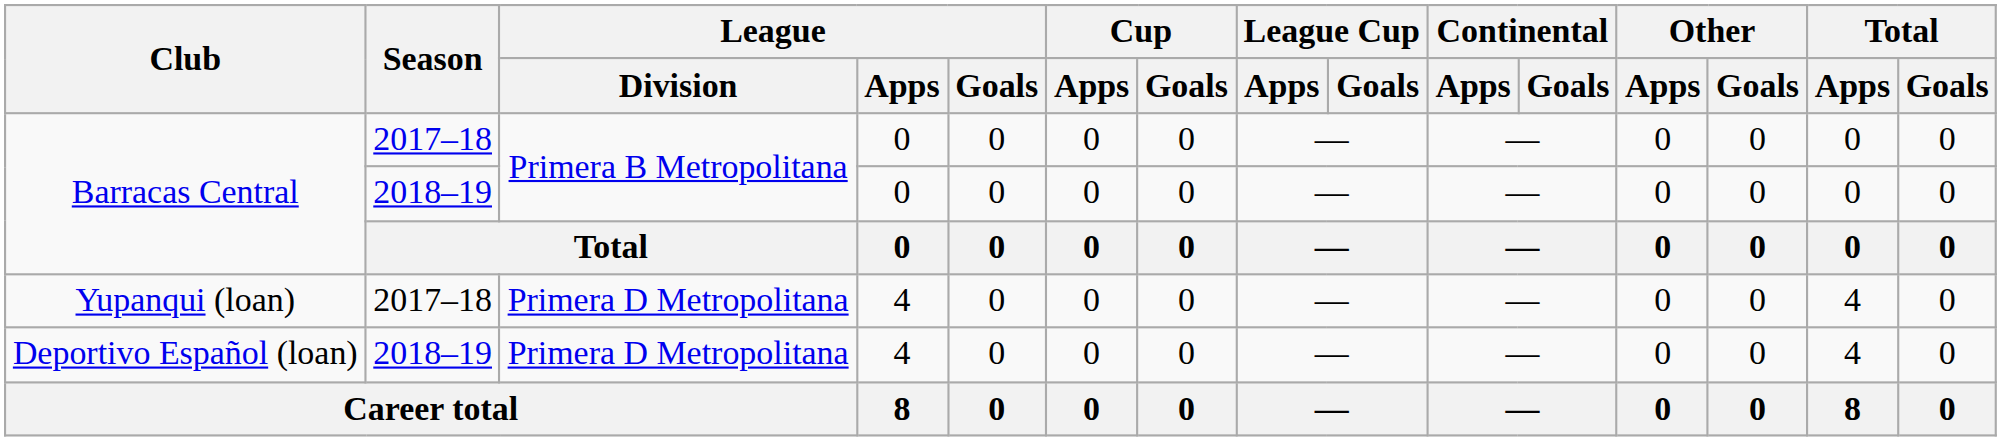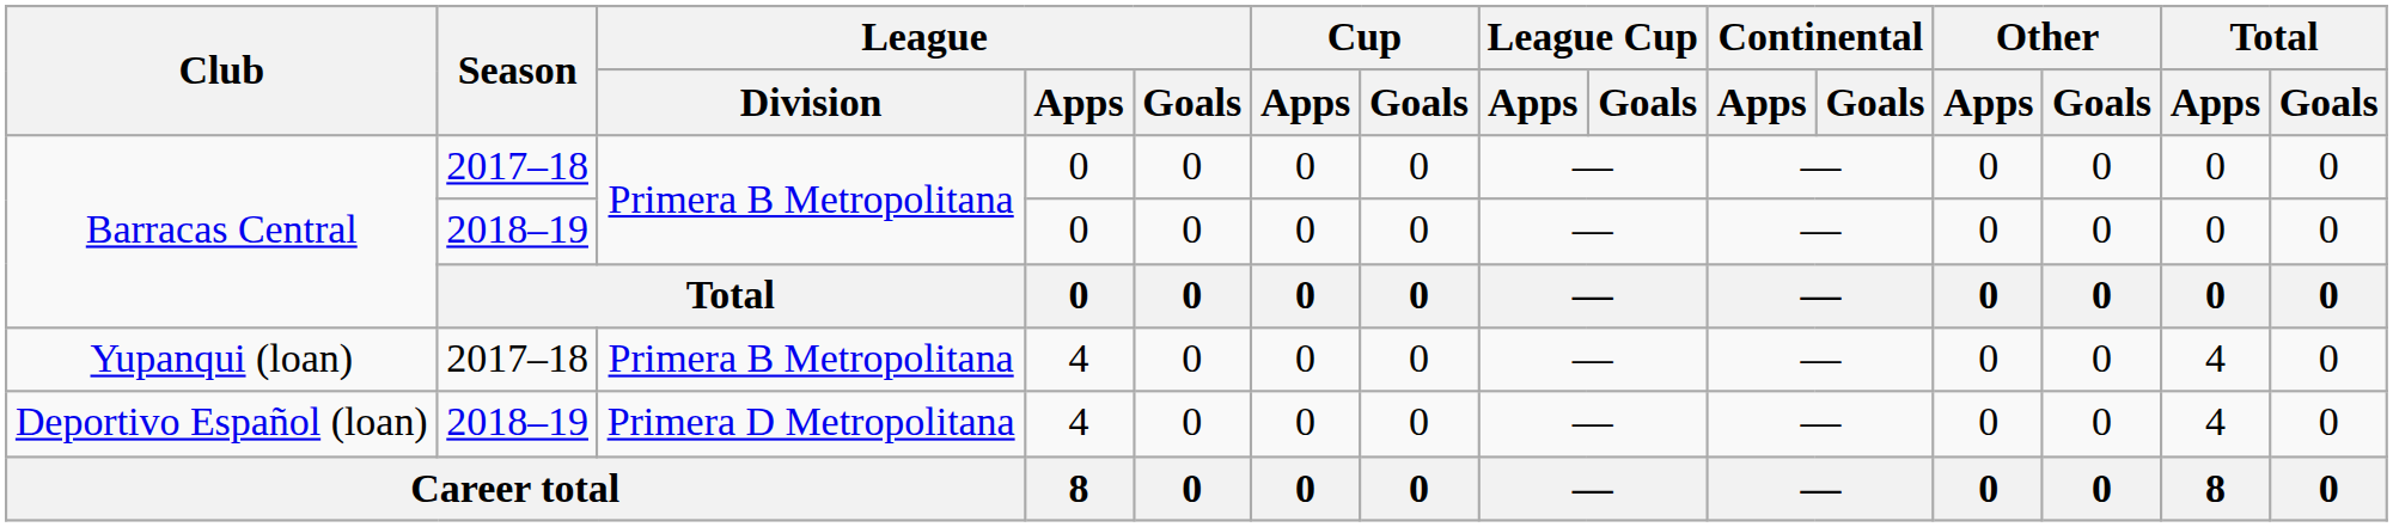 <table class="wikitable" style="text-align:center">
 <tr>
 <th rowspan="2">Club</th>
 <th rowspan="2">Season</th>
 <th colspan="3">League</th>
 <th colspan="2">Cup</th>
 <th colspan="2">League Cup</th>
 <th colspan="2">Continental</th>
 <th colspan="2">Other</th>
 <th colspan="2">Total</th>
 </tr>
 <tr>
 <th>Division</th>
 <th>Apps</th>
 <th>Goals</th>
 <th>Apps</th>
 <th>Goals</th>
 <th>Apps</th>
 <th>Goals</th>
 <th>Apps</th>
 <th>Goals</th>
 <th>Apps</th>
 <th>Goals</th>
 <th>Apps</th>
 <th>Goals</th>
 </tr>
 <tr>
 <td rowspan="3"><a href='#'>Barracas Central</a></td>
 <td><a href='#'>2017–18</a></td>
 <td rowspan="2"><a href='#'>Primera B Metropolitana</a></td>
 <td>0</td>
 <td>0</td>
 <td>0</td>
 <td>0</td>
 <td colspan="2">—</td>
 <td colspan="2">—</td>
 <td>0</td>
 <td>0</td>
 <td>0</td>
 <td>0</td>
 </tr>
 <tr>
 <td><a href='#'>2018–19</a></td>
 <td>0</td>
 <td>0</td>
 <td>0</td>
 <td>0</td>
 <td colspan="2">—</td>
 <td colspan="2">—</td>
 <td>0</td>
 <td>0</td>
 <td>0</td>
 <td>0</td>
 </tr>
 <tr>
 <th colspan="2">Total</th>
 <th>0</th>
 <th>0</th>
 <th>0</th>
 <th>0</th>
 <th colspan="2">—</th>
 <th colspan="2">—</th>
 <th>0</th>
 <th>0</th>
 <th>0</th>
 <th>0</th>
 </tr>
 <tr>
 <td rowspan="1"><a href='#'>Yupanqui</a> (loan)</td>
 <td>2017–18</td>
-<td rowspan="1"><a href='#'>Primera D Metropolitana</a></td>
+<td rowspan="1"><a href='#'>Primera B Metropolitana</a></td>
 <td>4</td>
 <td>0</td>
 <td>0</td>
 <td>0</td>
 <td colspan="2">—</td>
 <td colspan="2">—</td>
 <td>0</td>
 <td>0</td>
 <td>4</td>
 <td>0</td>
 </tr>
 <tr>
 <td rowspan="1"><a href='#'>Deportivo Español</a> (loan)</td>
 <td><a href='#'>2018–19</a></td>
 <td rowspan="1"><a href='#'>Primera D Metropolitana</a></td>
 <td>4</td>
 <td>0</td>
 <td>0</td>
 <td>0</td>
 <td colspan="2">—</td>
 <td colspan="2">—</td>
 <td>0</td>
 <td>0</td>
 <td>4</td>
 <td>0</td>
 </tr>
 <tr>
 <th colspan="3">Career total</th>
 <th>8</th>
 <th>0</th>
 <th>0</th>
 <th>0</th>
 <th colspan="2">—</th>
 <th colspan="2">—</th>
 <th>0</th>
 <th>0</th>
 <th>8</th>
 <th>0</th>
 </tr>
 </table>
